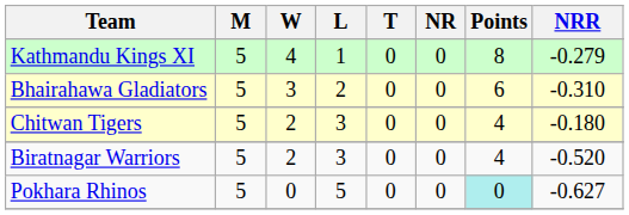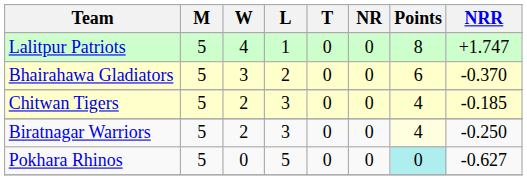 <table class="wikitable" style="text-align:center;">
 <tr>
 <th width=150>Team</th>
 <th width=30 abbr="Played">M</th>
 <th width=30 abbr="Won">W</th>
 <th width=30 abbr="Lost">L</th>
 <th width=30 abbr="Tied">T</th>
 <th width=30 abbr="No result">NR</th>
 <th width=40>Points</th>
 <th width=60 abbr="Net run rate"><a href='#'>NRR</a></th>
 </tr>
 <tr>
 </tr>
 <tr style="background-color:#cfc">
-<td align="left"><a href='#'>Kathmandu Kings XI</a></td>
+<td align="left"><a href='#'>Lalitpur Patriots</a></td>
 <td>5</td>
 <td>4</td>
 <td>1</td>
 <td>0</td>
 <td>0</td>
 <td>8</td>
-<td>-0.279</td>
+<td>+1.747</td>
 </tr>
 <tr style="background-color:#ffc">
 <td align="left"><a href='#'>Bhairahawa Gladiators</a></td>
 <td>5</td>
 <td>3</td>
 <td>2</td>
 <td>0</td>
 <td>0</td>
 <td>6</td>
-<td>-0.310</td>
+<td>-0.370</td>
 </tr>
 <tr>
 </tr>
 <tr>
 </tr>
 <tr>
 </tr>
 <tr style="background-color:#ffc;">
 <td align="left"><a href='#'>Chitwan Tigers</a></td>
 <td>5</td>
 <td>2</td>
 <td>3</td>
 <td>0</td>
 <td>0</td>
 <td>4</td>
-<td>-0.180</td>
+<td>-0.185</td>
 </tr>
 <tr>
 </tr>
 <tr>
 <td align="left"><a href='#'>Biratnagar Warriors</a></td>
 <td>5</td>
 <td>2</td>
 <td>3</td>
 <td>0</td>
 <td>0</td>
-<td>4</td>
-<td>-0.520</td>
+<td style="background: lightyellow;">4</td>
+<td>-0.250</td>
 </tr>
 <tr>
 <td align="left"><a href='#'>Pokhara Rhinos</a></td>
 <td>5</td>
 <td>0</td>
 <td>5</td>
 <td>0</td>
 <td>0</td>
 <td style="background: paleturquoise;">0</td>
 <td>-0.627</td>
 </tr>
 <tr>
 </tr>
 </table>
